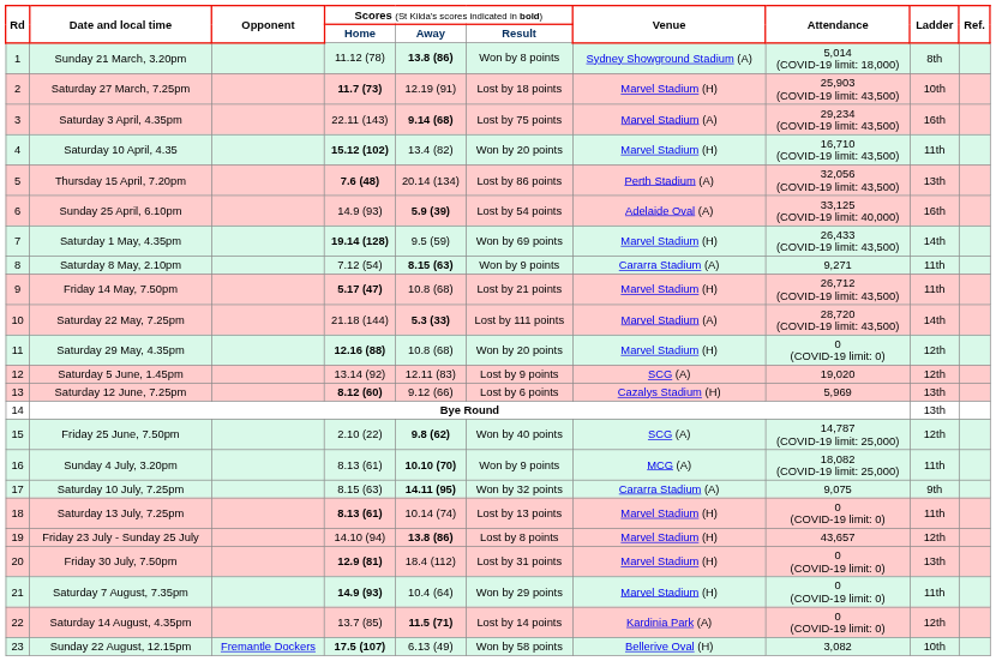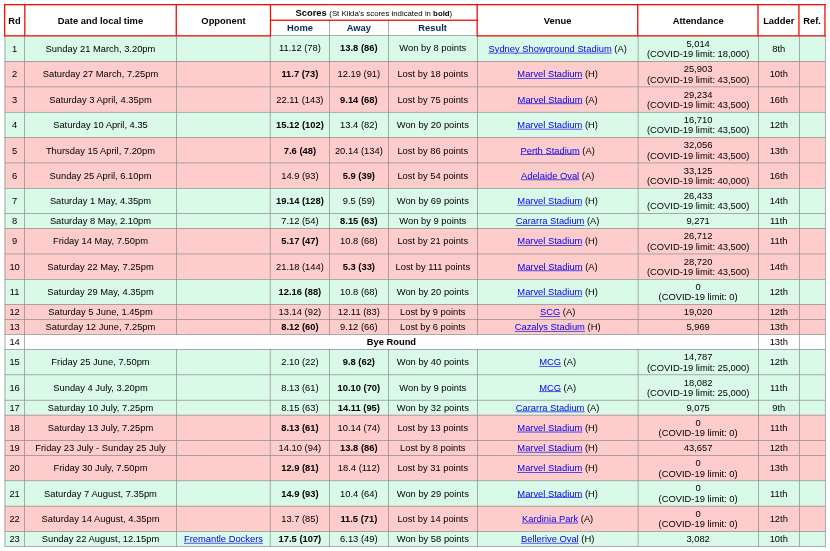 <table cellspacing="0" cellpadding="3" border="1" style="border-collapse:collapse; font-size:90%; text-align:center; width:100%;">
 <tr>
 <td rowspan="2" style="border: solid #ED0F05 2px;"><strong>Rd</strong></td>
 <td rowspan="2" style="border: solid #ED0F05 2px;"><strong>Date and local time</strong></td>
 <td rowspan="2" style="border: solid #ED0F05 2px;"><strong>Opponent</strong></td>
 <td colspan="3" style="border: solid #ED0F05 2px;"><strong>Scores</strong> <small>(St Kilda's scores indicated in <strong>bold</strong>)</small></td>
 <td rowspan="2" style="border: solid #ED0F05 2px;"><strong>Venue</strong></td>
 <td rowspan="2" style="border: solid #ED0F05 2px;"><strong>Attendance</strong></td>
 <td rowspan="2" style="border: solid #ED0F05 2px;"><strong>Ladder</strong></td>
 <td rowspan="2" style="border: solid #ED0F05 2px;"><strong>Ref.</strong></td>
 </tr>
 <tr>
 <th style="color:#002B5C">Home</th>
 <th style="color:#002B5C">Away</th>
 <th style="color:#002B5C">Result</th>
 </tr>
 <tr style="background:#d9f9e9;">
 <td>1</td>
 <td>Sunday 21 March, 3.20pm</td>
 <td></td>
 <td>11.12 (78)</td>
 <td><strong>13.8 (86)</strong></td>
 <td>Won by 8 points</td>
 <td><a href='#'>Sydney Showground Stadium</a> (A)</td>
 <td>5,014<br>(COVID-19 limit: 18,000)</td>
 <td>8th</td>
 <td></td>
 </tr>
 <tr style=background:#fcc>
 <td>2</td>
 <td>Saturday 27 March, 7.25pm</td>
 <td></td>
 <td><strong>11.7 (73)</strong></td>
 <td>12.19 (91)</td>
 <td>Lost by 18 points</td>
 <td><a href='#'>Marvel Stadium</a> (H)</td>
 <td>25,903<br>(COVID-19 limit: 43,500)</td>
 <td>10th</td>
 <td></td>
 </tr>
 <tr style=background:#fcc>
 <td>3</td>
 <td>Saturday 3 April, 4.35pm</td>
 <td></td>
 <td>22.11 (143)</td>
 <td><strong>9.14 (68)</strong></td>
 <td>Lost by 75 points</td>
 <td><a href='#'>Marvel Stadium</a> (A)</td>
 <td>29,234<br>(COVID-19 limit: 43,500)</td>
 <td>16th</td>
 <td></td>
 </tr>
 <tr style="background:#d9f9e9;">
 <td>4</td>
 <td>Saturday 10 April, 4.35</td>
 <td></td>
 <td><strong>15.12 (102)</strong></td>
 <td>13.4 (82)</td>
 <td>Won by 20 points</td>
 <td><a href='#'>Marvel Stadium</a> (H)</td>
 <td>16,710<br>(COVID-19 limit: 43,500)</td>
-<td>11th</td>
+<td>12th</td>
 <td></td>
 </tr>
 <tr style=background:#fcc>
 <td>5</td>
 <td>Thursday 15 April, 7.20pm</td>
 <td></td>
 <td><strong>7.6 (48)</strong></td>
 <td>20.14 (134)</td>
 <td>Lost by 86 points</td>
 <td><a href='#'>Perth Stadium</a> (A)</td>
 <td>32,056<br>(COVID-19 limit: 43,500)</td>
 <td>13th</td>
 <td></td>
 </tr>
 <tr style=background:#fcc>
 <td>6</td>
 <td>Sunday 25 April, 6.10pm</td>
 <td></td>
 <td>14.9 (93)</td>
 <td><strong>5.9 (39)</strong></td>
 <td>Lost by 54 points</td>
 <td><a href='#'>Adelaide Oval</a> (A)</td>
 <td>33,125<br>(COVID-19 limit: 40,000)</td>
 <td>16th</td>
 <td></td>
 </tr>
 <tr style="background:#d9f9e9;">
 <td>7</td>
 <td>Saturday 1 May, 4.35pm</td>
 <td></td>
 <td><strong>19.14 (128)</strong></td>
 <td>9.5 (59)</td>
 <td>Won by 69 points</td>
 <td><a href='#'>Marvel Stadium</a> (H)</td>
 <td>26,433<br>(COVID-19 limit: 43,500)</td>
 <td>14th</td>
 <td></td>
 </tr>
 <tr style="background:#d9f9e9;">
 <td>8</td>
 <td>Saturday 8 May, 2.10pm</td>
 <td></td>
 <td>7.12 (54)</td>
 <td><strong>8.15 (63)</strong></td>
 <td>Won by 9 points</td>
 <td><a href='#'>Cararra Stadium</a> (A)</td>
 <td>9,271</td>
 <td>11th</td>
 <td></td>
 </tr>
 <tr style=background:#fcc>
 <td>9</td>
 <td>Friday 14 May, 7.50pm</td>
 <td></td>
 <td><strong>5.17 (47)</strong></td>
 <td>10.8 (68)</td>
 <td>Lost by 21 points</td>
 <td><a href='#'>Marvel Stadium</a> (H)</td>
 <td>26,712<br>(COVID-19 limit: 43,500)</td>
 <td>11th</td>
 <td></td>
 </tr>
 <tr style=background:#fcc>
 <td>10</td>
 <td>Saturday 22 May, 7.25pm</td>
 <td></td>
 <td>21.18 (144)</td>
 <td><strong>5.3 (33)</strong></td>
 <td>Lost by 111 points</td>
 <td><a href='#'>Marvel Stadium</a> (A)</td>
 <td>28,720<br>(COVID-19 limit: 43,500)</td>
 <td>14th</td>
 <td></td>
 </tr>
 <tr style="background:#d9f9e9;">
 <td>11</td>
 <td>Saturday 29 May, 4.35pm</td>
 <td></td>
 <td><strong>12.16 (88)</strong></td>
 <td>10.8 (68)</td>
 <td>Won by 20 points</td>
 <td><a href='#'>Marvel Stadium</a> (H)</td>
 <td>0<br>(COVID-19 limit: 0)</td>
 <td>12th</td>
 <td></td>
 </tr>
 <tr style=background:#fcc>
 <td>12</td>
 <td>Saturday 5 June, 1.45pm</td>
 <td></td>
 <td>13.14 (92)</td>
 <td>12.11 (83)</td>
 <td>Lost by 9 points</td>
 <td><a href='#'>SCG</a> (A)</td>
 <td>19,020</td>
 <td>12th</td>
 <td></td>
 </tr>
 <tr style=background:#fcc>
 <td>13</td>
 <td>Saturday 12 June, 7.25pm</td>
 <td></td>
 <td><strong>8.12 (60)</strong></td>
 <td>9.12 (66)</td>
 <td>Lost by 6 points</td>
 <td><a href='#'>Cazalys Stadium</a> (H)</td>
 <td>5,969</td>
 <td>13th</td>
 <td></td>
 </tr>
 <tr>
 <td>14</td>
 <td colspan="7" align="center"><strong>Bye Round</strong></td>
 <td>13th</td>
 </tr>
 <tr style="background:#d9f9e9;">
 <td>15</td>
 <td>Friday 25 June, 7.50pm</td>
 <td></td>
 <td>2.10 (22)</td>
 <td><strong>9.8 (62)</strong></td>
 <td>Won by 40 points</td>
-<td><a href='#'>SCG</a> (A)</td>
+<td><a href='#'>MCG</a> (A)</td>
 <td>14,787<br>(COVID-19 limit: 25,000)</td>
 <td>12th</td>
 <td></td>
 </tr>
 <tr style="background:#d9f9e9;">
 <td>16</td>
 <td>Sunday 4 July, 3.20pm</td>
 <td></td>
 <td>8.13 (61)</td>
 <td><strong>10.10 (70)</strong></td>
 <td>Won by 9 points</td>
 <td><a href='#'>MCG</a> (A)</td>
 <td>18,082<br>(COVID-19 limit: 25,000)</td>
 <td>11th</td>
 <td></td>
 </tr>
 <tr style="background:#d9f9e9;">
 <td>17</td>
 <td>Saturday 10 July, 7.25pm</td>
 <td></td>
 <td>8.15 (63)</td>
 <td><strong>14.11 (95)</strong></td>
 <td>Won by 32 points</td>
 <td><a href='#'>Cararra Stadium</a> (A)</td>
 <td>9,075</td>
 <td>9th</td>
 <td></td>
 </tr>
 <tr style=background:#fcc>
 <td>18</td>
 <td>Saturday 13 July, 7.25pm</td>
 <td></td>
 <td><strong>8.13 (61)</strong></td>
 <td>10.14 (74)</td>
 <td>Lost by 13 points</td>
 <td><a href='#'>Marvel Stadium</a> (H)</td>
 <td>0<br>(COVID-19 limit: 0)</td>
 <td>11th</td>
 <td></td>
 </tr>
 <tr style=background:#fcc>
 <td>19</td>
 <td>Friday 23 July - Sunday 25 July</td>
 <td></td>
 <td>14.10 (94)</td>
 <td><strong>13.8 (86)</strong></td>
 <td>Lost by 8 points</td>
 <td><a href='#'>Marvel Stadium</a> (H)</td>
 <td>43,657</td>
 <td>12th</td>
 <td></td>
 </tr>
 <tr style=background:#fcc>
 <td>20</td>
 <td>Friday 30 July, 7.50pm</td>
 <td></td>
 <td><strong>12.9 (81)</strong></td>
 <td>18.4 (112)</td>
 <td>Lost by 31 points</td>
 <td><a href='#'>Marvel Stadium</a> (H)</td>
 <td>0<br>(COVID-19 limit: 0)</td>
 <td>13th</td>
 <td></td>
 </tr>
 <tr style="background:#d9f9e9;">
 <td>21</td>
 <td>Saturday 7 August, 7.35pm</td>
 <td></td>
 <td><strong>14.9 (93)</strong></td>
 <td>10.4 (64)</td>
 <td>Won by 29 points</td>
 <td><a href='#'>Marvel Stadium</a> (H)</td>
 <td>0<br>(COVID-19 limit: 0)</td>
 <td>11th</td>
 <td></td>
 </tr>
 <tr style=background:#fcc>
 <td>22</td>
 <td>Saturday 14 August, 4.35pm</td>
 <td></td>
 <td>13.7 (85)</td>
 <td><strong>11.5 (71)</strong></td>
 <td>Lost by 14 points</td>
 <td><a href='#'>Kardinia Park</a> (A)</td>
 <td>0<br>(COVID-19 limit: 0)</td>
 <td>12th</td>
 <td></td>
 </tr>
 <tr style="background:#d9f9e9;">
 <td>23</td>
 <td>Sunday 22 August, 12.15pm</td>
 <td><a href='#'>Fremantle Dockers</a></td>
 <td><strong>17.5 (107)</strong></td>
 <td>6.13 (49)</td>
 <td>Won by 58 points</td>
 <td><a href='#'>Bellerive Oval</a> (H)</td>
 <td>3,082</td>
 <td>10th</td>
 <td></td>
 </tr>
 </table>
